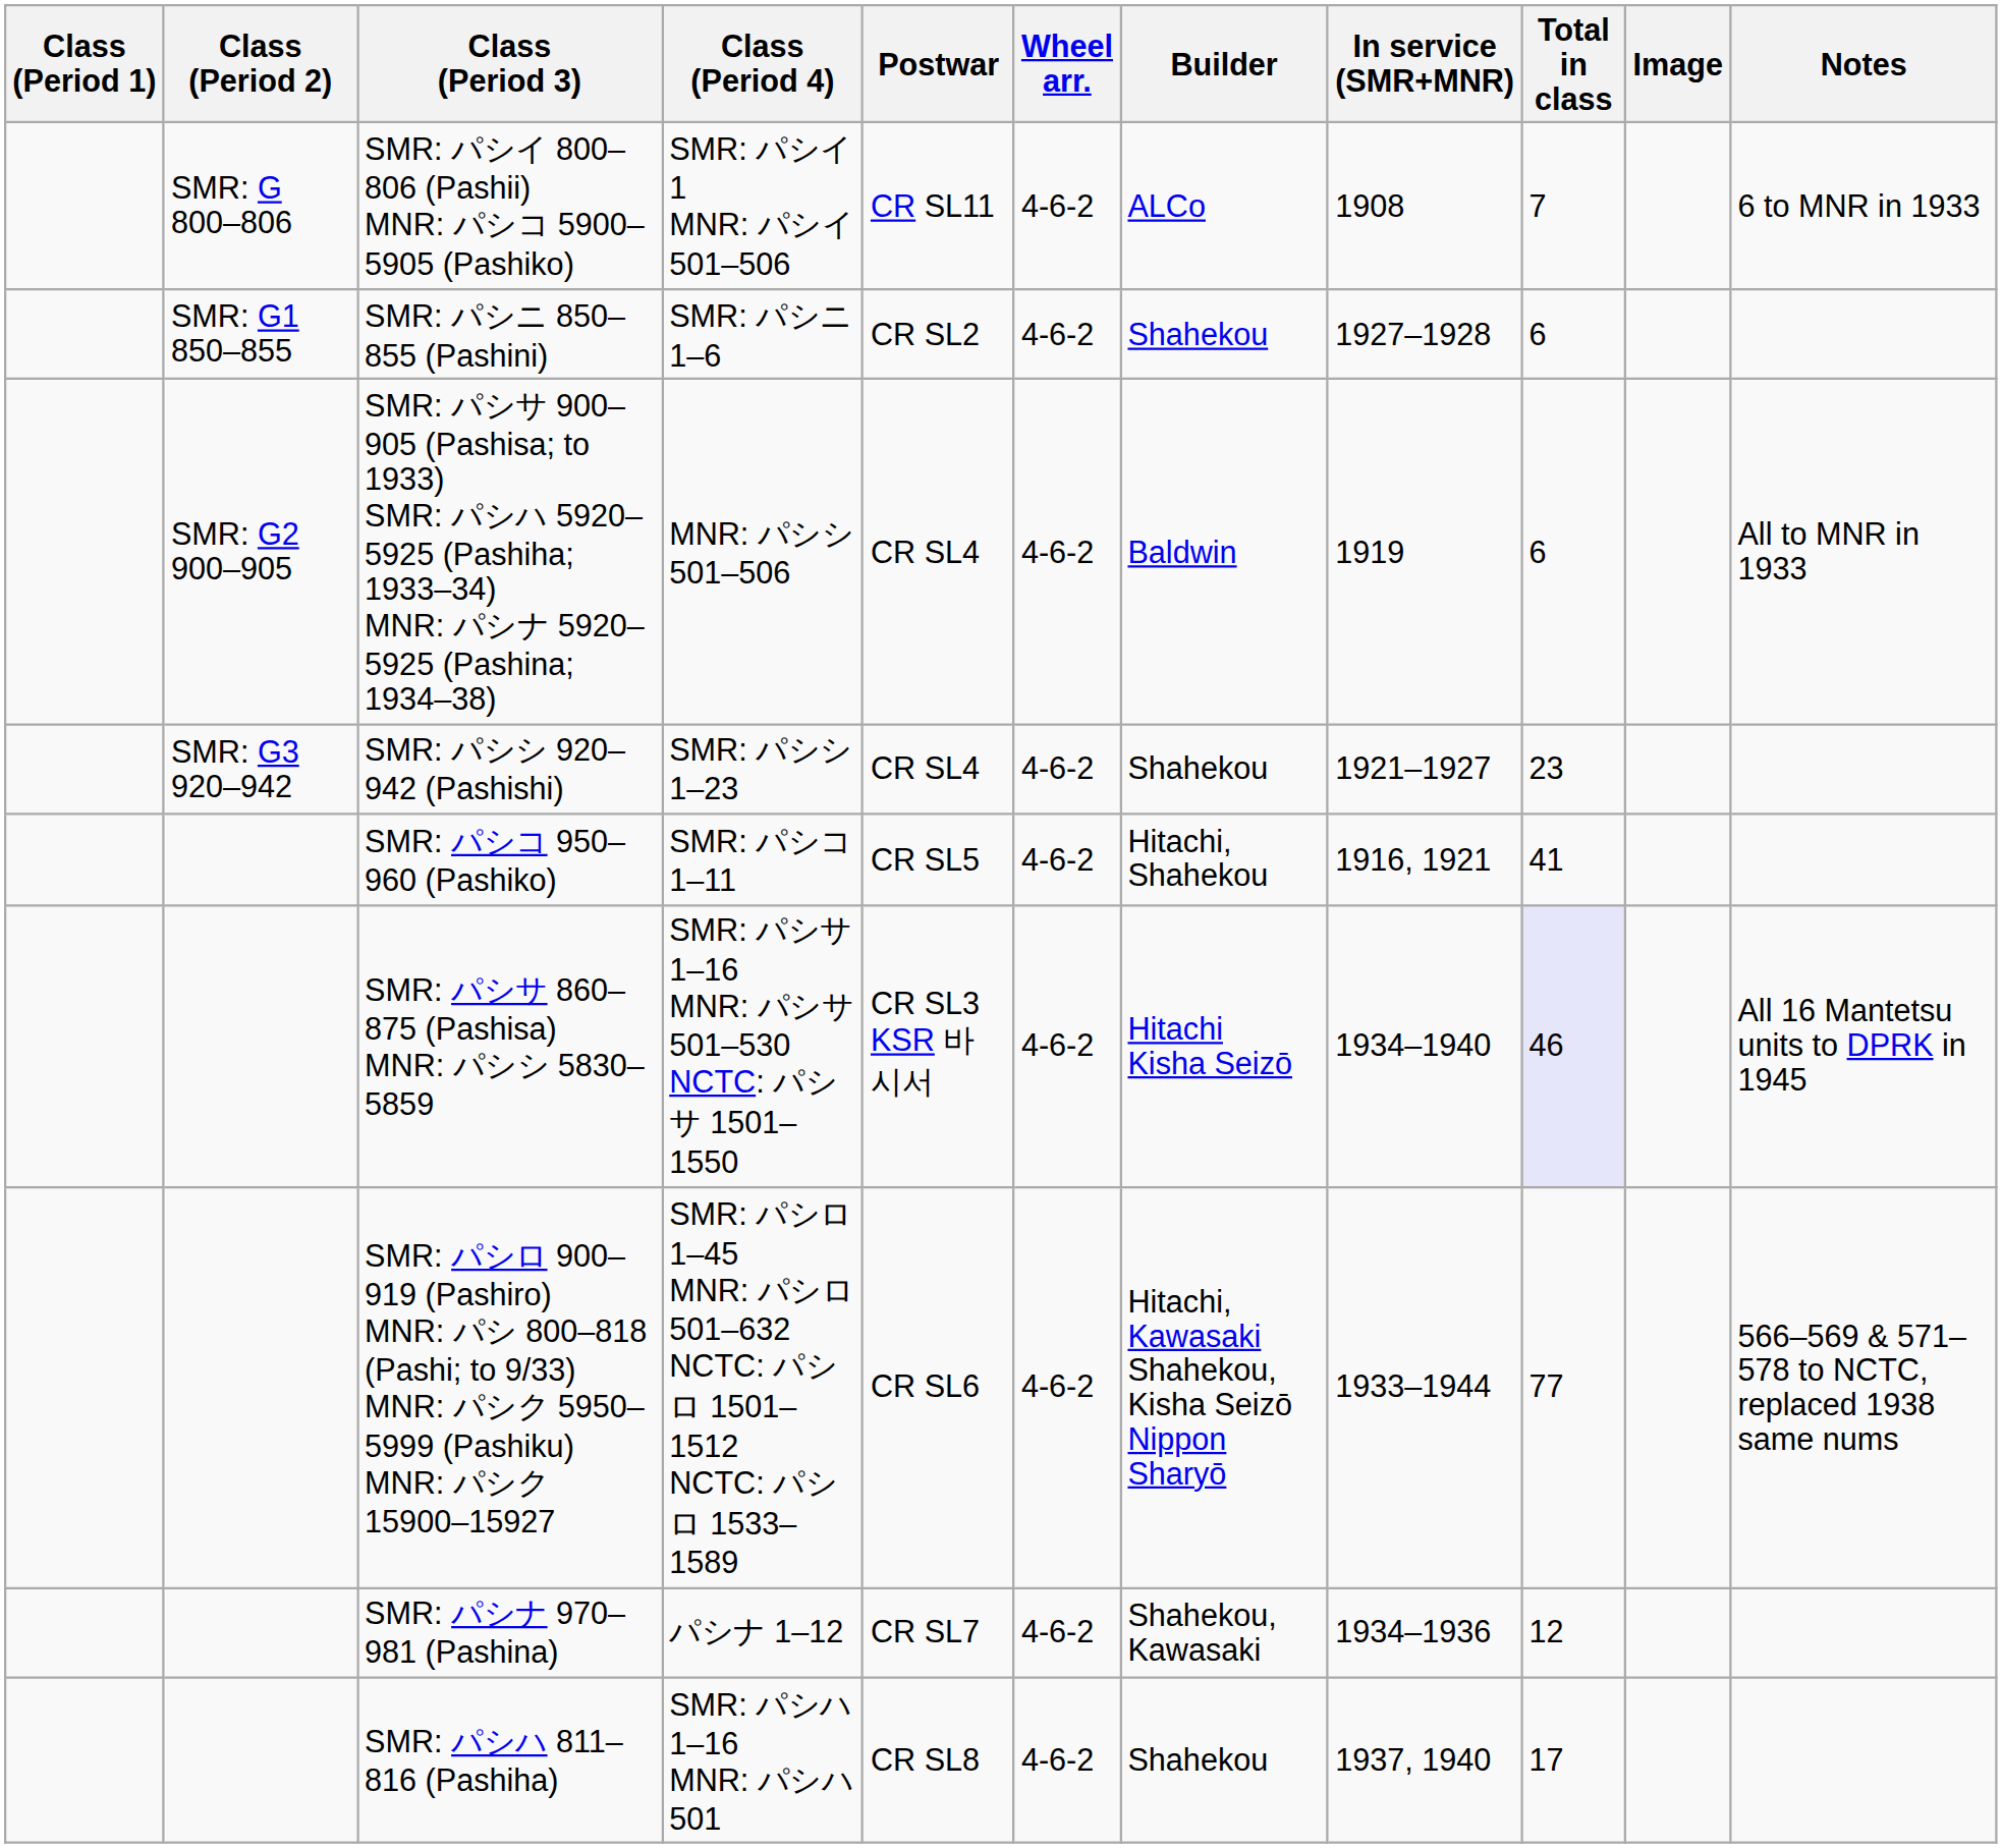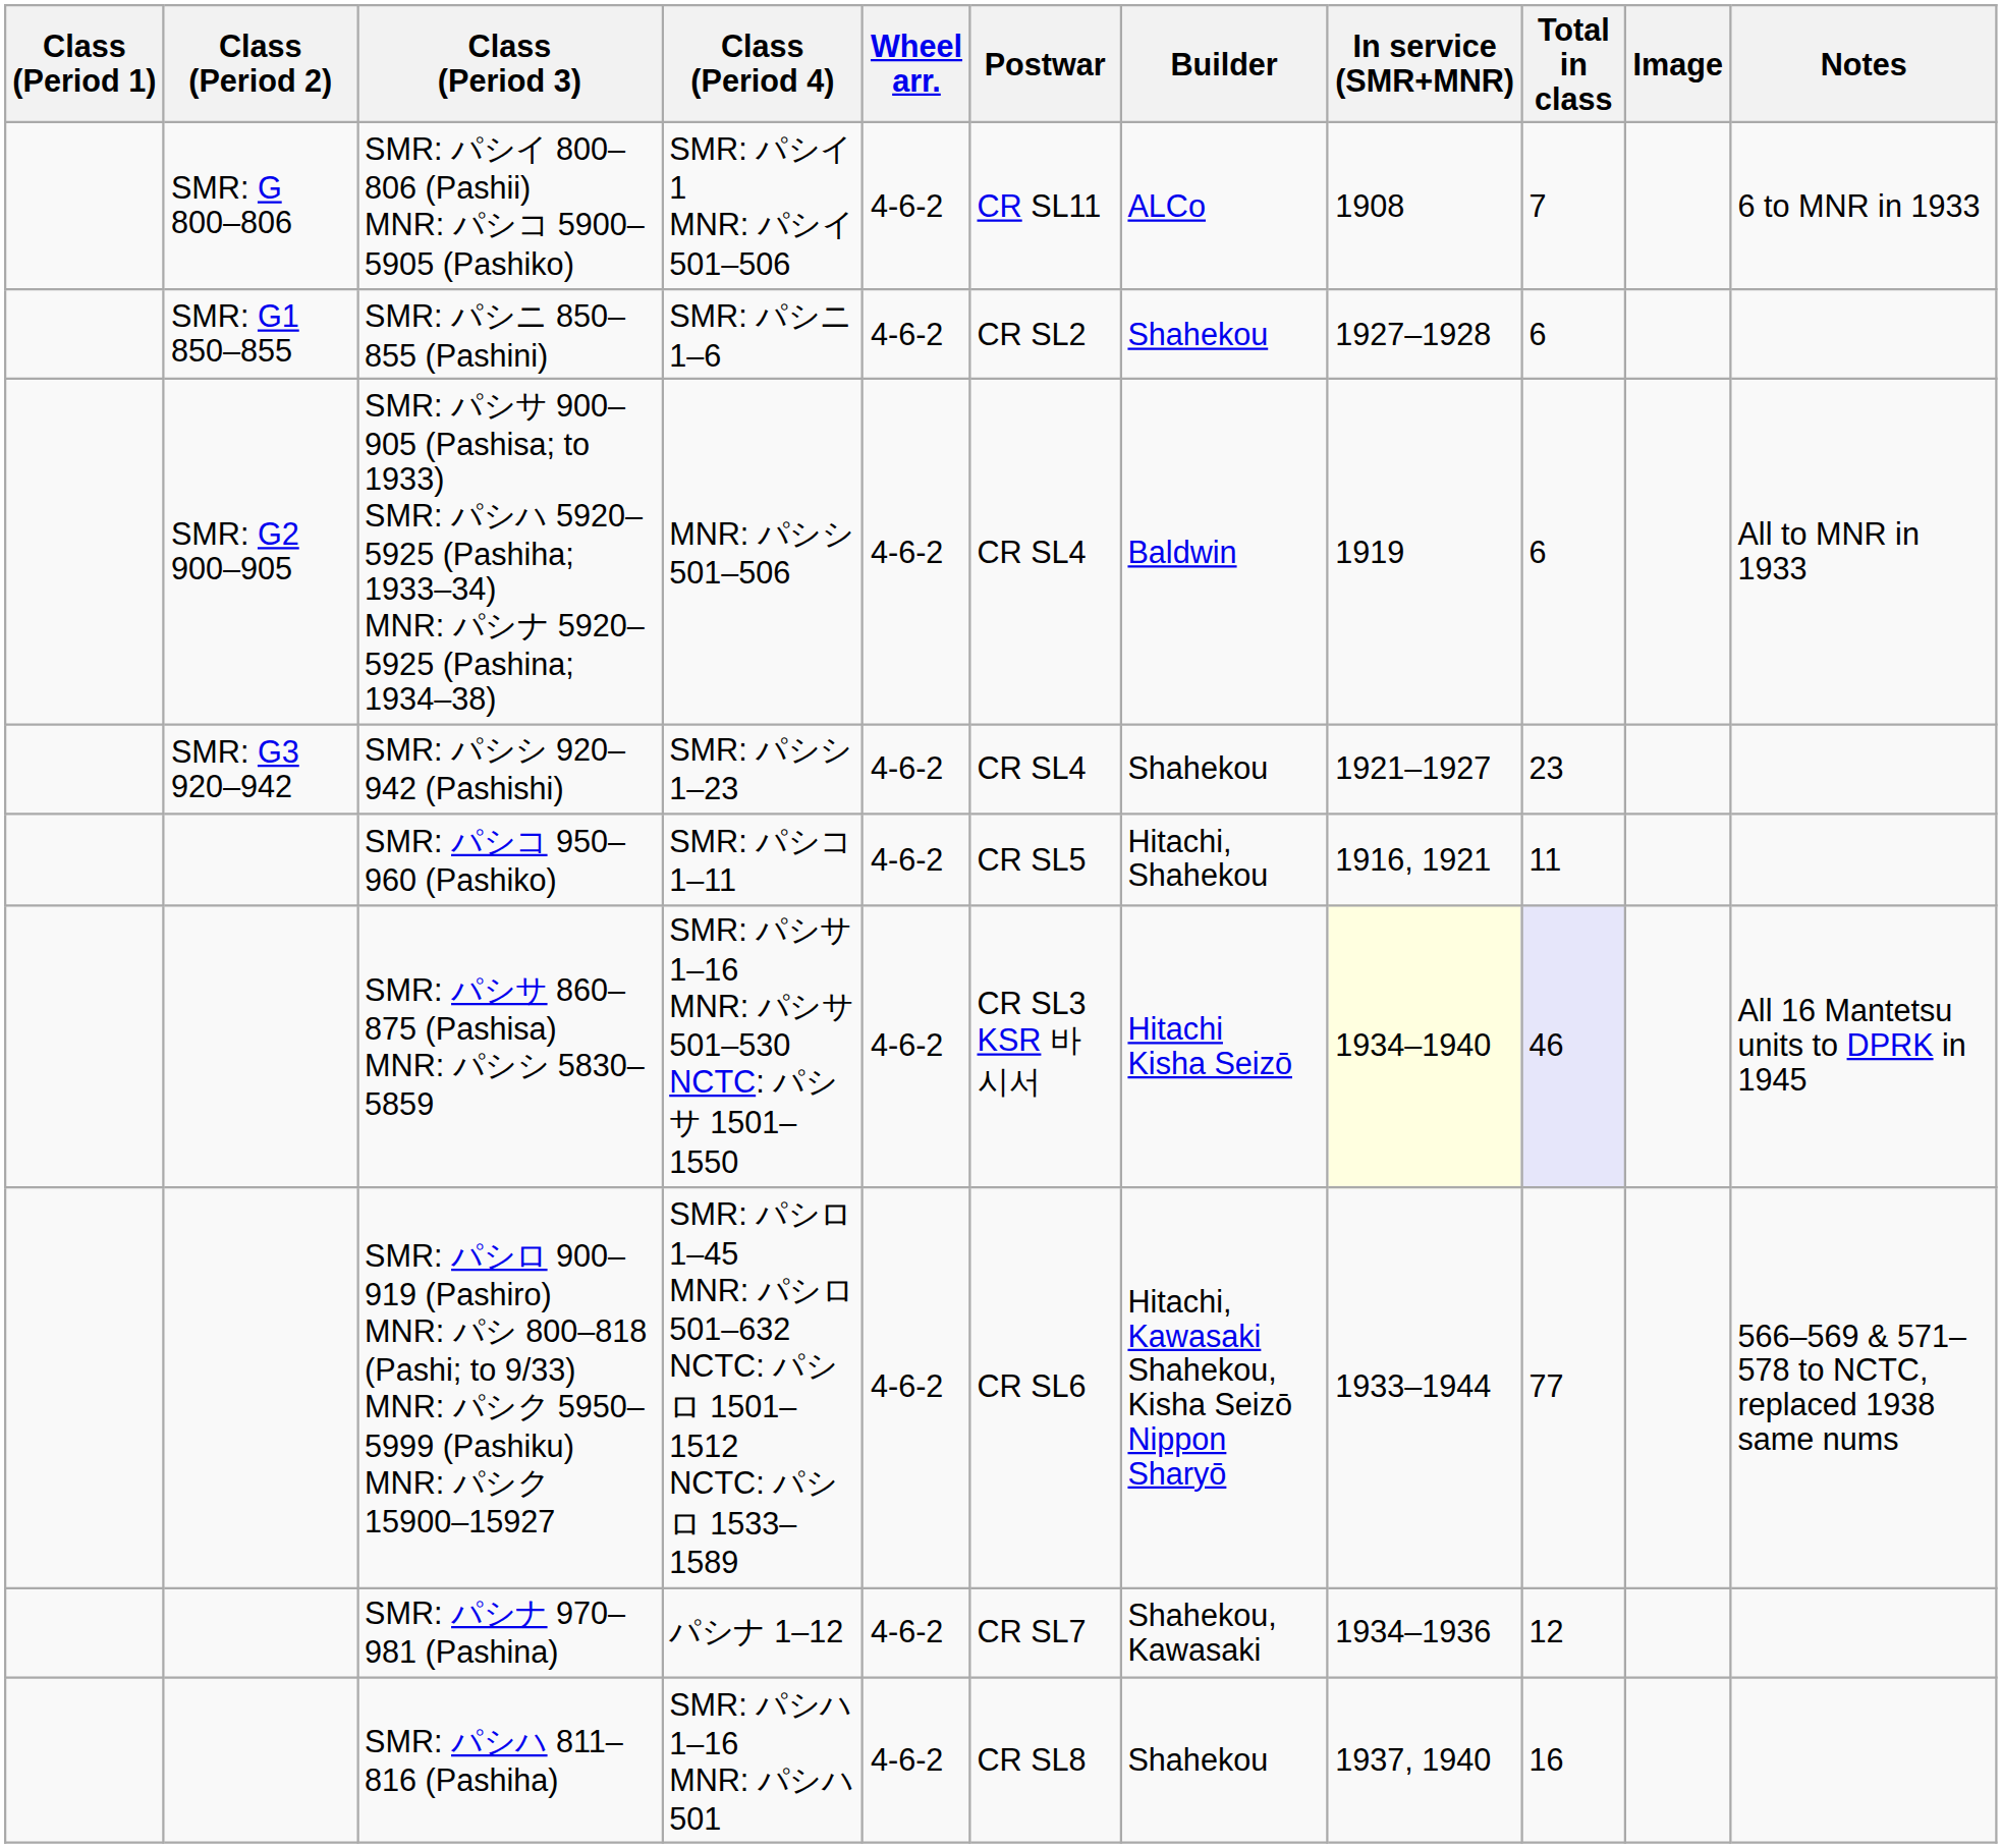 <table class="wikitable" style="font-size:85%;">
 <tr>
 <th>Class<br>(Period 1)</th>
 <th>Class<br>(Period 2)</th>
 <th>Class<br>(Period 3)</th>
 <th>Class<br>(Period 4)</th>
+<th><a href='#'>Wheel<br>arr.</a></th>
 <th>Postwar</th>
-<th><a href='#'>Wheel<br>arr.</a></th>
 <th>Builder</th>
 <th>In service<br>(SMR+MNR)</th>
 <th>Total<br>in class</th>
 <th>Image</th>
 <th>Notes</th>
 </tr>
 <tr>
 <td></td>
 <td>SMR: <a href='#'>G</a> 800–806</td>
 <td>SMR: パシイ 800–806 (Pashii)<br>MNR: パシコ 5900–5905 (Pashiko)</td>
 <td>SMR: パシイ 1<br>MNR: パシイ 501–506</td>
+<td>4-6-2</td>
 <td><a href='#'>CR</a> SL11</td>
-<td>4-6-2</td>
 <td><a href='#'>ALCo</a></td>
 <td>1908</td>
 <td>7</td>
 <td></td>
 <td>6 to MNR in 1933</td>
 </tr>
 <tr>
 <td></td>
 <td>SMR: <a href='#'>G1</a> 850–855</td>
 <td>SMR: パシニ 850–855 (Pashini)</td>
 <td>SMR: パシニ 1–6</td>
+<td>4-6-2</td>
 <td>CR SL2</td>
-<td>4-6-2</td>
 <td><a href='#'>Shahekou</a></td>
 <td>1927–1928</td>
 <td>6</td>
 <td></td>
 <td></td>
 </tr>
 <tr>
 <td></td>
 <td>SMR: <a href='#'>G2</a> 900–905</td>
 <td>SMR: パシサ 900–905 (Pashisa; to 1933)<br>SMR: パシハ 5920–5925 (Pashiha; 1933–34)<br>MNR: パシナ 5920–5925 (Pashina; 1934–38)</td>
 <td>MNR: パシシ 501–506</td>
+<td>4-6-2</td>
 <td>CR SL4</td>
-<td>4-6-2</td>
 <td><a href='#'>Baldwin</a></td>
 <td>1919</td>
 <td>6</td>
 <td></td>
 <td>All to MNR in 1933</td>
 </tr>
 <tr>
 <td></td>
 <td>SMR: <a href='#'>G3</a> 920–942</td>
 <td>SMR: パシシ 920–942 (Pashishi)</td>
 <td>SMR: パシシ 1–23</td>
+<td>4-6-2</td>
 <td>CR SL4</td>
-<td>4-6-2</td>
 <td>Shahekou</td>
 <td>1921–1927</td>
 <td>23</td>
 <td></td>
 <td></td>
 </tr>
 <tr>
 <td></td>
 <td></td>
 <td>SMR: <a href='#'>パシコ</a> 950–960 (Pashiko)</td>
 <td>SMR: パシコ 1–11</td>
+<td>4-6-2</td>
 <td>CR SL5</td>
-<td>4-6-2</td>
 <td>Hitachi, Shahekou</td>
 <td>1916, 1921</td>
-<td>41</td>
+<td>11</td>
 <td></td>
 <td></td>
 </tr>
 <tr>
 <td></td>
 <td></td>
 <td>SMR: <a href='#'>パシサ</a> 860–875 (Pashisa)<br>MNR: パシシ 5830–5859</td>
 <td>SMR: パシサ 1–16<br>MNR: パシサ 501–530<br><a href='#'>NCTC</a>: パシサ 1501–1550</td>
+<td>4-6-2</td>
 <td>CR SL3<br><a href='#'>KSR</a> 바시서</td>
-<td>4-6-2</td>
 <td><a href='#'>Hitachi</a><br><a href='#'>Kisha Seizō</a></td>
-<td>1934–1940</td>
+<td style="background: lightyellow;">1934–1940</td>
 <td style="background: lavender;">46</td>
 <td></td>
 <td>All 16 Mantetsu units to <a href='#'>DPRK</a> in 1945</td>
 </tr>
 <tr>
 <td></td>
 <td></td>
 <td>SMR: <a href='#'>パシロ</a> 900–919 (Pashiro)<br>MNR: パシ 800–818 (Pashi; to 9/33)<br>MNR: パシク 5950–5999 (Pashiku)<br>MNR: パシク 15900–15927</td>
 <td>SMR: パシロ 1–45<br>MNR: パシロ 501–632<br>NCTC: パシロ 1501–1512<br>NCTC: パシロ 1533–1589</td>
+<td>4-6-2</td>
 <td>CR SL6</td>
-<td>4-6-2</td>
 <td>Hitachi, <a href='#'>Kawasaki</a><br>Shahekou,<br>Kisha Seizō<br><a href='#'>Nippon Sharyō</a></td>
 <td>1933–1944</td>
 <td>77</td>
 <td></td>
 <td>566–569 & 571–578 to NCTC,<br>replaced 1938 same nums</td>
 </tr>
 <tr>
 <td></td>
 <td></td>
 <td>SMR: <a href='#'>パシナ</a> 970–981 (Pashina)</td>
 <td>パシナ 1–12</td>
+<td>4-6-2</td>
 <td>CR SL7</td>
-<td>4-6-2</td>
 <td>Shahekou, Kawasaki</td>
 <td>1934–1936</td>
 <td>12</td>
 <td></td>
 <td></td>
 </tr>
 <tr>
 <td></td>
 <td></td>
 <td>SMR: <a href='#'>パシハ</a> 811–816 (Pashiha)</td>
 <td>SMR: パシハ 1–16<br>MNR: パシハ 501</td>
+<td>4-6-2</td>
 <td>CR SL8</td>
-<td>4-6-2</td>
 <td>Shahekou</td>
 <td>1937, 1940</td>
-<td>17</td>
+<td>16</td>
 <td></td>
 <td></td>
 </tr>
 </table>
